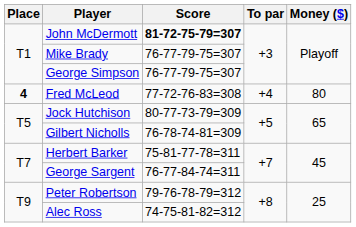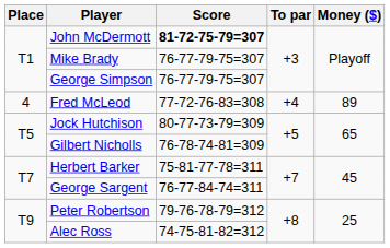 <table class=wikitable>
 <tr>
 <th>Place</th>
 <th>Player</th>
 <th>Score</th>
 <th>To par</th>
 <th>Money (<a href='#'>$</a>)</th>
 </tr>
 <tr>
 <td align=center rowspan=3>T1</td>
 <td> <a href='#'>John McDermott</a></td>
 <td><strong>81-72-75-79=307</strong></td>
 <td rowspan=3 align=center>+3</td>
 <td align=center rowspan=3>Playoff</td>
 </tr>
 <tr>
 <td> <a href='#'>Mike Brady</a></td>
 <td>76-77-79-75=307</td>
 </tr>
 <tr>
 <td> <a href='#'>George Simpson</a></td>
 <td>76-77-79-75=307</td>
 </tr>
 <tr>
-<td align=center><strong>4</strong></td>
+<td align=center>4</td>
 <td> <a href='#'>Fred McLeod</a></td>
 <td>77-72-76-83=308</td>
 <td align=center>+4</td>
-<td align=center>80</td>
+<td align=center>89</td>
 </tr>
 <tr>
 <td rowspan=2 align=center>T5</td>
 <td> <a href='#'>Jock Hutchison</a></td>
 <td>80-77-73-79=309</td>
 <td rowspan=2 align=center>+5</td>
 <td rowspan=2 align=center>65</td>
 </tr>
 <tr>
 <td> <a href='#'>Gilbert Nicholls</a></td>
 <td>76-78-74-81=309</td>
 </tr>
 <tr>
 <td rowspan=2 align=center>T7</td>
 <td> <a href='#'>Herbert Barker</a></td>
 <td>75-81-77-78=311</td>
 <td rowspan=2 align=center>+7</td>
 <td rowspan=2 align=center>45</td>
 </tr>
 <tr>
 <td> <a href='#'>George Sargent</a></td>
 <td>76-77-84-74=311</td>
 </tr>
 <tr>
 <td rowspan=2 align=center>T9</td>
 <td> <a href='#'>Peter Robertson</a></td>
 <td>79-76-78-79=312</td>
 <td rowspan=2 align=center>+8</td>
 <td rowspan=2 align=center>25</td>
 </tr>
 <tr>
 <td> <a href='#'>Alec Ross</a></td>
 <td>74-75-81-82=312</td>
 </tr>
 </table>
